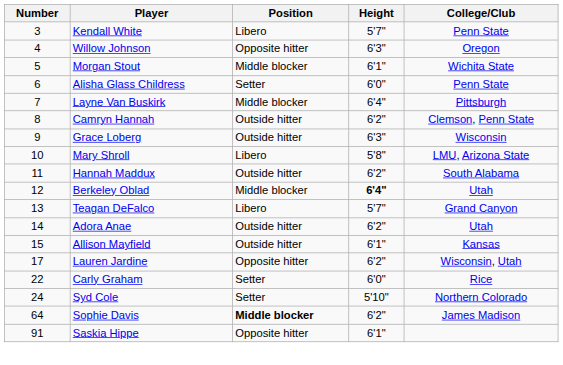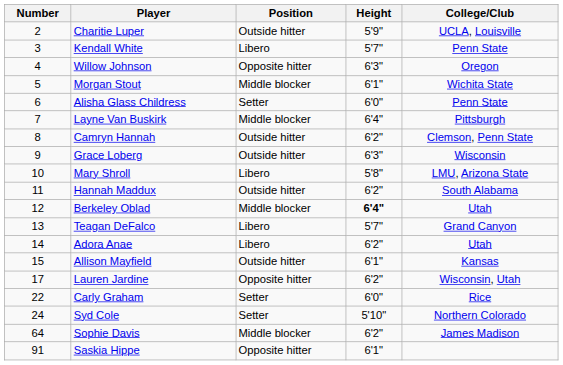 <table class="wikitable" style="width:50%;">
 <tr>
 <th>Number</th>
 <th>Player</th>
 <th>Position</th>
 <th>Height</th>
 <th>College/Club</th>
+</tr>
+<tr>
+<td align="center">2</td>
+<td> <a href='#'>Charitie Luper</a></td>
+<td>Outside hitter</td>
+<td align="center">5'9"</td>
+<td align=center><a href='#'>UCLA</a>, <a href='#'>Louisville</a></td>
 </tr>
 <tr>
 <td align="center">3</td>
 <td> <a href='#'>Kendall White</a></td>
 <td>Libero</td>
 <td align="center">5'7"</td>
 <td align=center><a href='#'>Penn State</a></td>
 </tr>
 <tr>
 <td align="center">4</td>
 <td> <a href='#'>Willow Johnson</a></td>
 <td>Opposite hitter</td>
 <td align="center">6'3"</td>
 <td align=center><a href='#'>Oregon</a></td>
 </tr>
 <tr>
 <td align="center">5</td>
 <td> <a href='#'>Morgan Stout</a></td>
 <td>Middle blocker</td>
 <td align="center">6'1"</td>
 <td align=center><a href='#'>Wichita State</a></td>
 </tr>
 <tr>
 <td align="center">6</td>
 <td> <a href='#'>Alisha Glass Childress</a></td>
 <td>Setter</td>
 <td align="center">6'0"</td>
 <td align=center><a href='#'>Penn State</a></td>
 </tr>
 <tr>
 <td align=center>7</td>
 <td> <a href='#'>Layne Van Buskirk</a></td>
 <td>Middle blocker</td>
 <td align=center>6'4"</td>
 <td align=center><a href='#'>Pittsburgh</a></td>
 </tr>
 <tr>
 <td align="center">8</td>
 <td> <a href='#'>Camryn Hannah</a></td>
 <td>Outside hitter</td>
 <td align="center">6'2"</td>
 <td align=center><a href='#'>Clemson</a>, <a href='#'>Penn State</a></td>
 </tr>
 <tr>
 <td align="center">9</td>
 <td> <a href='#'>Grace Loberg</a></td>
 <td>Outside hitter</td>
 <td align="center">6'3"</td>
 <td align=center><a href='#'>Wisconsin</a></td>
 </tr>
 <tr>
 <td align="center">10</td>
 <td> <a href='#'>Mary Shroll</a></td>
 <td>Libero</td>
 <td align="center">5'8"</td>
 <td align=center><a href='#'>LMU</a>, <a href='#'>Arizona State</a></td>
 </tr>
 <tr>
 <td align=center>11</td>
 <td> <a href='#'>Hannah Maddux</a></td>
 <td>Outside hitter</td>
 <td align=center>6'2"</td>
 <td align=center><a href='#'>South Alabama</a></td>
 </tr>
 <tr>
 <td align=center>12</td>
 <td> <a href='#'>Berkeley Oblad</a></td>
 <td>Middle blocker</td>
 <td align=center><strong>6'4"</strong></td>
 <td align=center><a href='#'>Utah</a></td>
 </tr>
 <tr>
 <td align="center">13</td>
 <td> <a href='#'>Teagan DeFalco</a></td>
 <td>Libero</td>
 <td align="center">5'7"</td>
 <td align=center><a href='#'>Grand Canyon</a></td>
 </tr>
 <tr>
 <td align=center>14</td>
 <td> <a href='#'>Adora Anae</a></td>
-<td>Outside hitter</td>
+<td>Libero</td>
 <td align=center>6'2"</td>
 <td align=center><a href='#'>Utah</a></td>
 </tr>
 <tr>
 <td align="center">15</td>
 <td> <a href='#'>Allison Mayfield</a></td>
 <td>Outside hitter</td>
 <td align="center">6'1"</td>
 <td align=center><a href='#'>Kansas</a></td>
 </tr>
 <tr>
 <td align="center">17</td>
 <td> <a href='#'>Lauren Jardine</a></td>
 <td>Opposite hitter</td>
 <td align="center">6'2"</td>
 <td align=center><a href='#'>Wisconsin</a>, <a href='#'>Utah</a></td>
 </tr>
 <tr>
 <td align="center">22</td>
 <td> <a href='#'>Carly Graham</a></td>
 <td>Setter</td>
 <td align="center">6'0"</td>
 <td align=center><a href='#'>Rice</a></td>
 </tr>
 <tr>
 <td align="center">24</td>
 <td> <a href='#'>Syd Cole</a></td>
 <td>Setter</td>
 <td align="center">5'10"</td>
 <td align=center><a href='#'>Northern Colorado</a></td>
 </tr>
 <tr>
 <td align="center">64</td>
 <td> <a href='#'>Sophie Davis</a></td>
-<td><strong>Middle blocker</strong></td>
+<td>Middle blocker</td>
 <td align="center">6'2"</td>
 <td align=center><a href='#'>James Madison</a></td>
 </tr>
 <tr>
 <td align=center>91</td>
 <td> <a href='#'>Saskia Hippe</a></td>
 <td>Opposite hitter</td>
 <td align=center>6'1"</td>
 </tr>
 </table>
